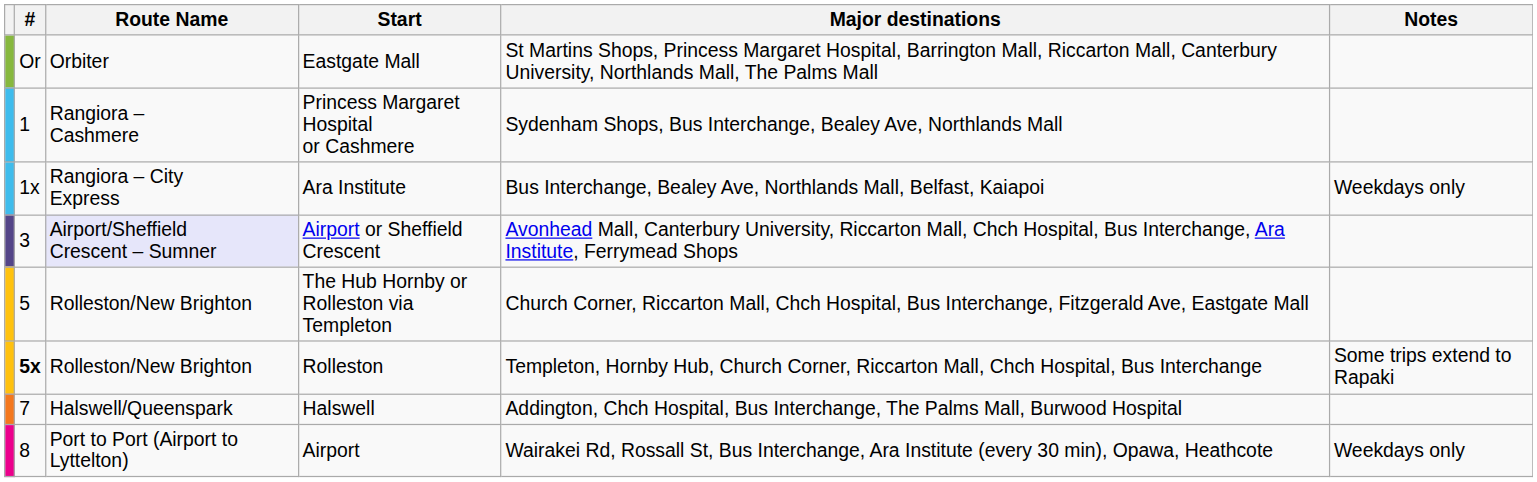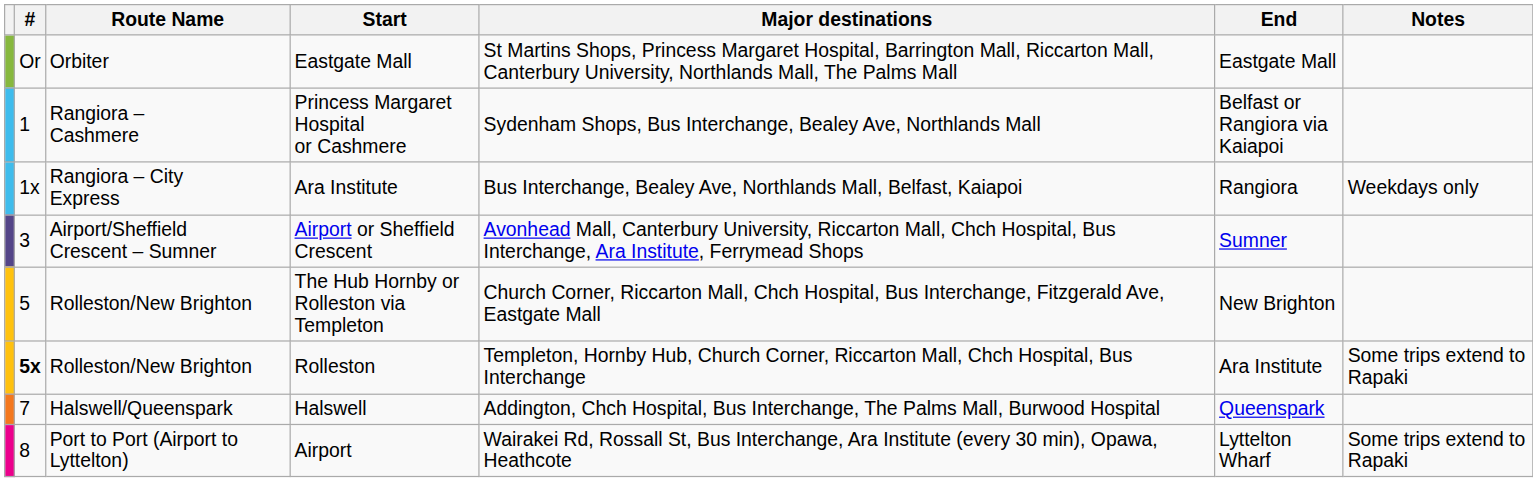 <table class="wikitable" style="width:100%;">
 <tr>
 <th style="width:1px;"></th>
 <th>#</th>
 <th>Route Name</th>
 <th>Start</th>
 <th>Major destinations</th>
+<th>End</th>
 <th>Notes</th>
 </tr>
 <tr>
 <td style="background: #87b83e"></td>
 <td>Or</td>
 <td>Orbiter</td>
 <td>Eastgate Mall</td>
 <td>St Martins Shops, Princess Margaret Hospital, Barrington Mall, Riccarton Mall, Canterbury University, Northlands Mall, The Palms Mall</td>
+<td>Eastgate Mall</td>
 <td></td>
 </tr>
 <tr>
 <td style="background: #3ebced"></td>
 <td>1</td>
 <td>Rangiora –<br>Cashmere</td>
 <td>Princess Margaret Hospital<br>or Cashmere</td>
 <td>Sydenham Shops, Bus Interchange, Bealey Ave, Northlands Mall</td>
+<td>Belfast or<br>Rangiora via<br>Kaiapoi</td>
 <td></td>
 </tr>
 <tr>
 <td style="background: #3fbcec"></td>
 <td>1x</td>
 <td>Rangiora – City<br>Express</td>
 <td>Ara Institute</td>
 <td>Bus Interchange, Bealey Ave, Northlands Mall, Belfast, Kaiapoi</td>
+<td>Rangiora</td>
 <td>Weekdays only</td>
 </tr>
 <tr>
 <td style="background: #544588"></td>
 <td>3</td>
-<td style="background: lavender;">Airport/Sheffield<br>Crescent – Sumner</td>
+<td>Airport/Sheffield<br>Crescent – Sumner</td>
 <td><a href='#'>Airport</a> or Sheffield Crescent</td>
 <td><a href='#'>Avonhead</a> Mall, Canterbury University, Riccarton Mall, Chch Hospital, Bus Interchange, <a href='#'>Ara Institute</a>, Ferrymead Shops</td>
+<td><a href='#'>Sumner</a></td>
 <td></td>
 </tr>
 <tr>
 <td style="background: #ffc20e"></td>
 <td>5</td>
 <td>Rolleston/New Brighton</td>
 <td>The Hub Hornby or<br>Rolleston via Templeton</td>
 <td>Church Corner, Riccarton Mall, Chch Hospital, Bus Interchange, Fitzgerald Ave, Eastgate Mall</td>
+<td>New Brighton</td>
 <td></td>
 </tr>
 <tr>
 <td style="background: #ffc10e"></td>
 <td><strong>5x</strong></td>
 <td>Rolleston/New Brighton</td>
 <td>Rolleston</td>
 <td>Templeton, Hornby Hub, Church Corner, Riccarton Mall, Chch Hospital, Bus Interchange</td>
+<td>Ara Institute</td>
 <td>Some trips extend to Rapaki</td>
 </tr>
 <tr>
 <td style="background: #f4781e"></td>
 <td>7</td>
 <td>Halswell/Queenspark</td>
 <td>Halswell</td>
 <td>Addington, Chch Hospital, Bus Interchange, The Palms Mall, Burwood Hospital</td>
+<td><a href='#'>Queenspark</a></td>
 <td></td>
 </tr>
 <tr>
 <td style="background: #ec008c"></td>
 <td>8</td>
 <td>Port to Port (Airport to Lyttelton)</td>
 <td>Airport</td>
 <td>Wairakei Rd, Rossall St, Bus Interchange, Ara Institute (every 30 min), Opawa, Heathcote</td>
-<td>Weekdays only</td>
+<td>Lyttelton Wharf</td>
+<td>Some trips extend to Rapaki</td>
 </tr>
 </table>
